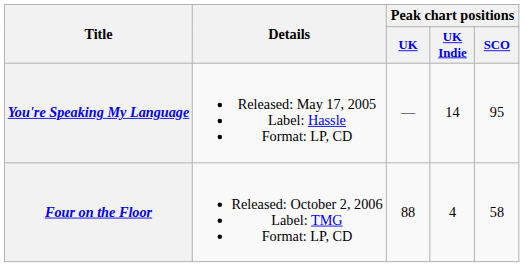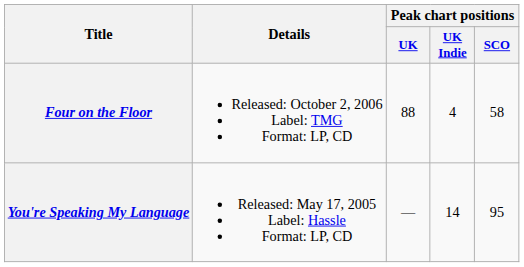 <table class="wikitable plainrowheaders" style="text-align:center;">
 <tr>
 <th rowspan="2">Title</th>
 <th rowspan="2">Details</th>
 <th colspan="3">Peak chart positions</th>
 </tr>
 <tr>
 <th scope="col" style="width:3em;font-size:90%;"><a href='#'>UK</a><br></th>
 <th scope="col" style="width:3em;font-size:90%;"><a href='#'>UK<br>Indie</a><br></th>
 <th scope="col" style="width:3em;font-size:90%;"><a href='#'>SCO</a><br></th>
 </tr>
 <tr>
+<th scope="row"><em><a href='#'>Four on the Floor</a></em></th>
+<td><br><ul><li>Released: October 2, 2006</li><li>Label: <a href='#'>TMG</a></li><li>Format: LP, CD</li></ul></td>
+<td>88</td>
+<td>4</td>
+<td>58</td>
+</tr>
+<tr>
 <th scope="row"><em><a href='#'>You're Speaking My Language</a></em></th>
 <td><br><ul><li>Released: May 17, 2005</li><li>Label: <a href='#'>Hassle</a></li><li>Format: LP, CD</li></ul></td>
 <td>—</td>
 <td>14</td>
 <td>95</td>
 </tr>
-<tr>
-<th scope="row"><em><a href='#'>Four on the Floor</a></em></th>
-<td><br><ul><li>Released: October 2, 2006</li><li>Label: <a href='#'>TMG</a></li><li>Format: LP, CD</li></ul></td>
-<td>88</td>
-<td>4</td>
-<td>58</td>
-</tr>
 </table>
